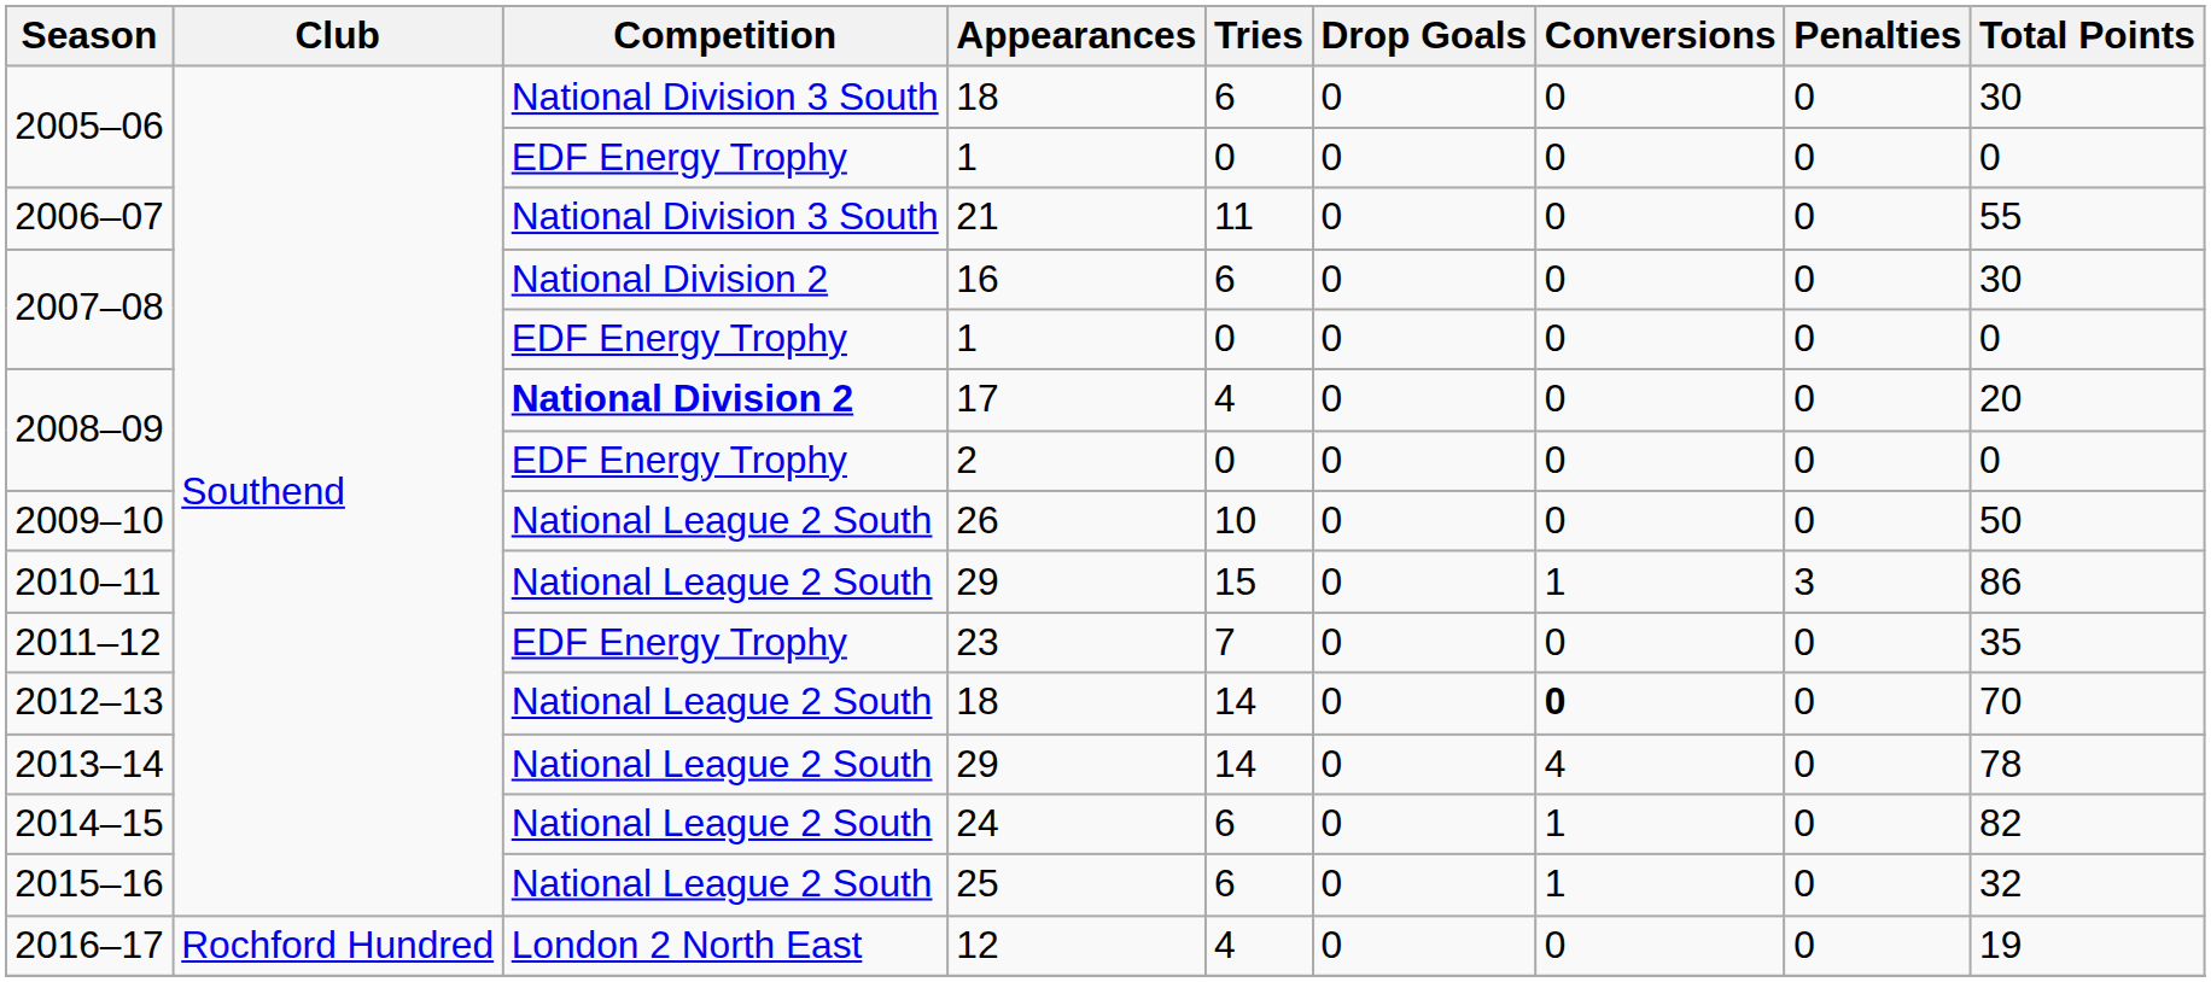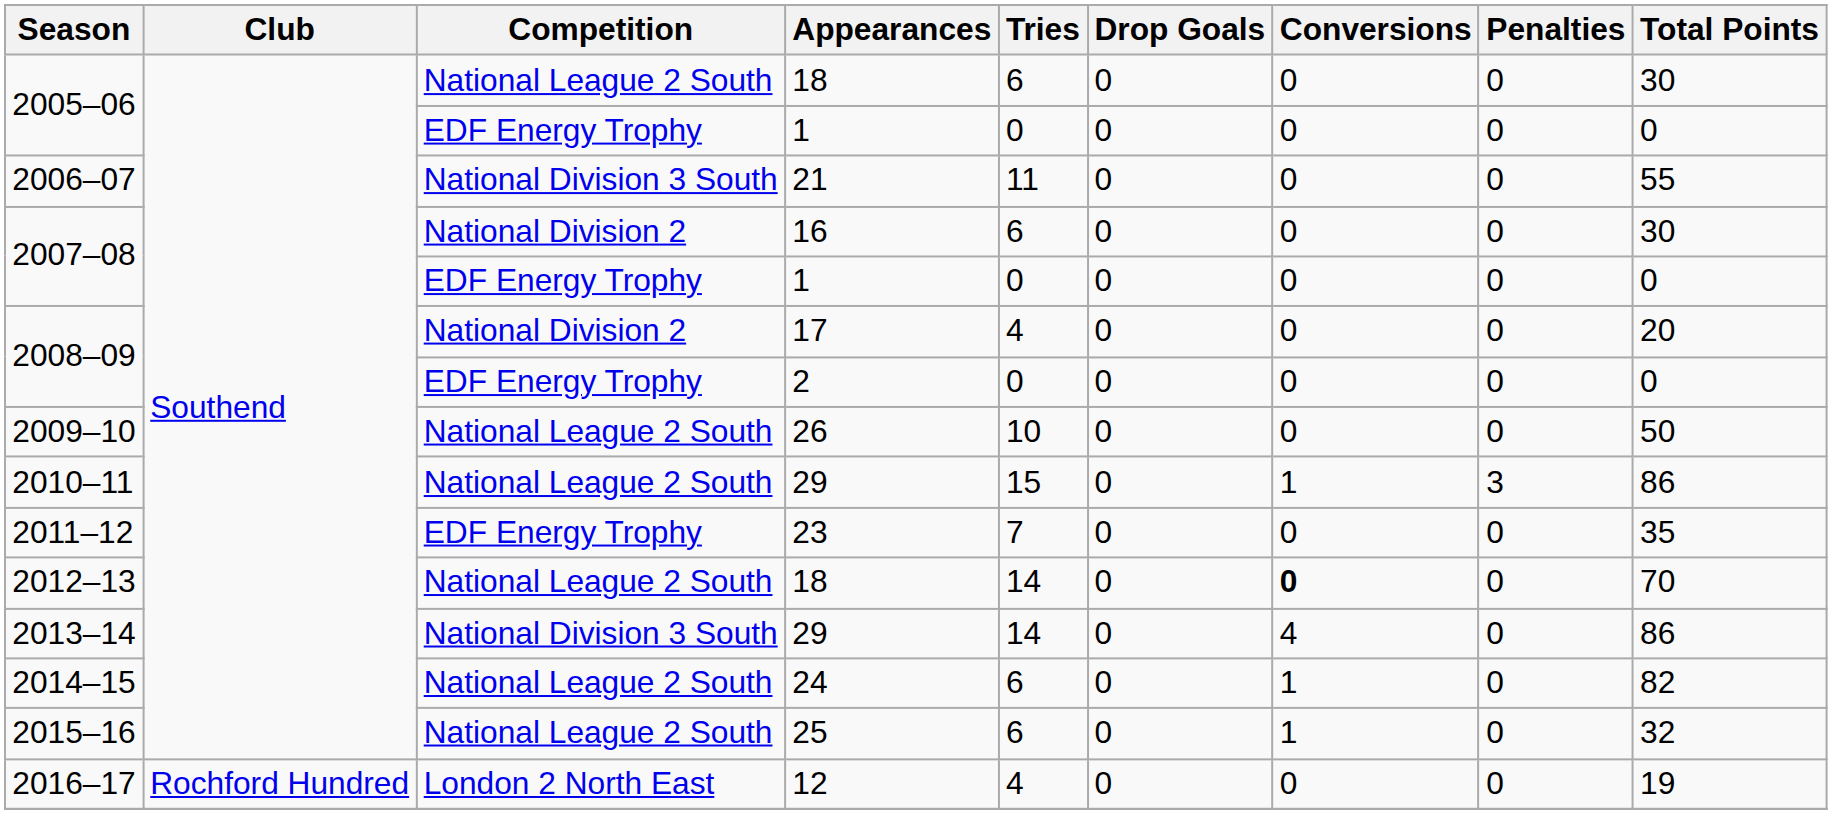 <table class="wikitable sortable">
 <tr>
 <th>Season</th>
 <th>Club</th>
 <th>Competition</th>
 <th>Appearances</th>
 <th>Tries</th>
 <th>Drop Goals</th>
 <th>Conversions</th>
 <th>Penalties</th>
 <th>Total Points</th>
 </tr>
 <tr>
 <td rowspan=2 align=left>2005–06</td>
 <td rowspan=14 align=left><a href='#'>Southend</a></td>
-<td><a href='#'>National Division 3 South</a></td>
+<td><a href='#'>National League 2 South</a></td>
 <td>18</td>
 <td>6</td>
 <td>0</td>
 <td>0</td>
 <td>0</td>
 <td>30</td>
 </tr>
 <tr>
 <td><a href='#'>EDF Energy Trophy</a></td>
 <td>1</td>
 <td>0</td>
 <td>0</td>
 <td>0</td>
 <td>0</td>
 <td>0</td>
 </tr>
 <tr>
 <td>2006–07</td>
 <td><a href='#'>National Division 3 South</a></td>
 <td>21</td>
 <td>11</td>
 <td>0</td>
 <td>0</td>
 <td>0</td>
 <td>55</td>
 </tr>
 <tr>
 <td rowspan=2 align=left>2007–08</td>
 <td><a href='#'>National Division 2</a></td>
 <td>16</td>
 <td>6</td>
 <td>0</td>
 <td>0</td>
 <td>0</td>
 <td>30</td>
 </tr>
 <tr>
 <td><a href='#'>EDF Energy Trophy</a></td>
 <td>1</td>
 <td>0</td>
 <td>0</td>
 <td>0</td>
 <td>0</td>
 <td>0</td>
 </tr>
 <tr>
 <td rowspan=2 align=left>2008–09</td>
-<td><strong><a href='#'>National Division 2</a></strong></td>
+<td><a href='#'>National Division 2</a></td>
 <td>17</td>
 <td>4</td>
 <td>0</td>
 <td>0</td>
 <td>0</td>
 <td>20</td>
 </tr>
 <tr>
 <td><a href='#'>EDF Energy Trophy</a></td>
 <td>2</td>
 <td>0</td>
 <td>0</td>
 <td>0</td>
 <td>0</td>
 <td>0</td>
 </tr>
 <tr>
 <td>2009–10</td>
 <td><a href='#'>National League 2 South</a></td>
 <td>26</td>
 <td>10</td>
 <td>0</td>
 <td>0</td>
 <td>0</td>
 <td>50</td>
 </tr>
 <tr>
 <td>2010–11</td>
 <td><a href='#'>National League 2 South</a></td>
 <td>29</td>
 <td>15</td>
 <td>0</td>
 <td>1</td>
 <td>3</td>
 <td>86</td>
 </tr>
 <tr>
 <td>2011–12</td>
 <td><a href='#'>EDF Energy Trophy</a></td>
 <td>23</td>
 <td>7</td>
 <td>0</td>
 <td>0</td>
 <td>0</td>
 <td>35</td>
 </tr>
 <tr>
 <td>2012–13</td>
 <td><a href='#'>National League 2 South</a></td>
 <td>18</td>
 <td>14</td>
 <td>0</td>
 <td><strong>0</strong></td>
 <td>0</td>
 <td>70</td>
 </tr>
 <tr>
 <td>2013–14</td>
-<td><a href='#'>National League 2 South</a></td>
+<td><a href='#'>National Division 3 South</a></td>
 <td>29</td>
 <td>14</td>
 <td>0</td>
 <td>4</td>
 <td>0</td>
-<td>78</td>
+<td>86</td>
 </tr>
 <tr>
 <td>2014–15</td>
 <td><a href='#'>National League 2 South</a></td>
 <td>24</td>
 <td>6</td>
 <td>0</td>
 <td>1</td>
 <td>0</td>
 <td>82</td>
 </tr>
 <tr>
 <td>2015–16</td>
 <td><a href='#'>National League 2 South</a></td>
 <td>25</td>
 <td>6</td>
 <td>0</td>
 <td>1</td>
 <td>0</td>
 <td>32</td>
 </tr>
 <tr>
 <td>2016–17</td>
 <td><a href='#'>Rochford Hundred</a></td>
 <td><a href='#'>London 2 North East</a></td>
 <td>12</td>
 <td>4</td>
 <td>0</td>
 <td>0</td>
 <td>0</td>
 <td>19</td>
 </tr>
 <tr>
 </tr>
 </table>
